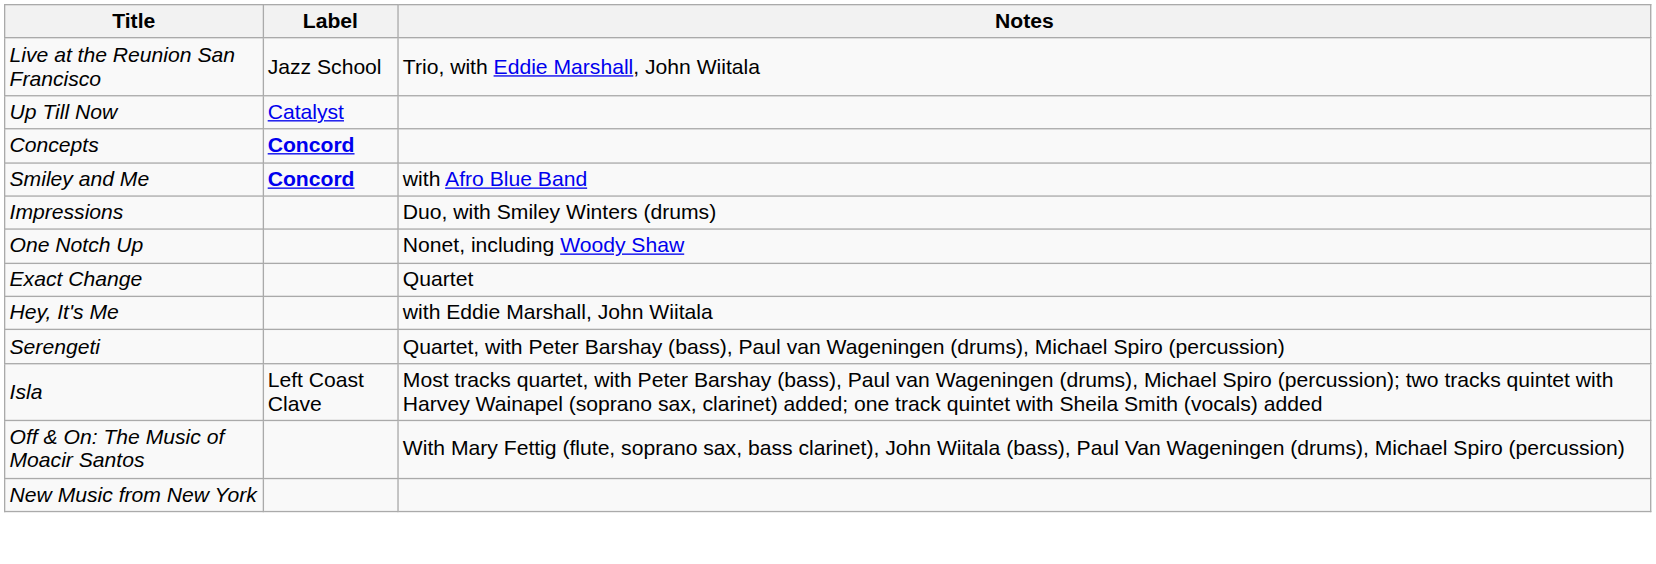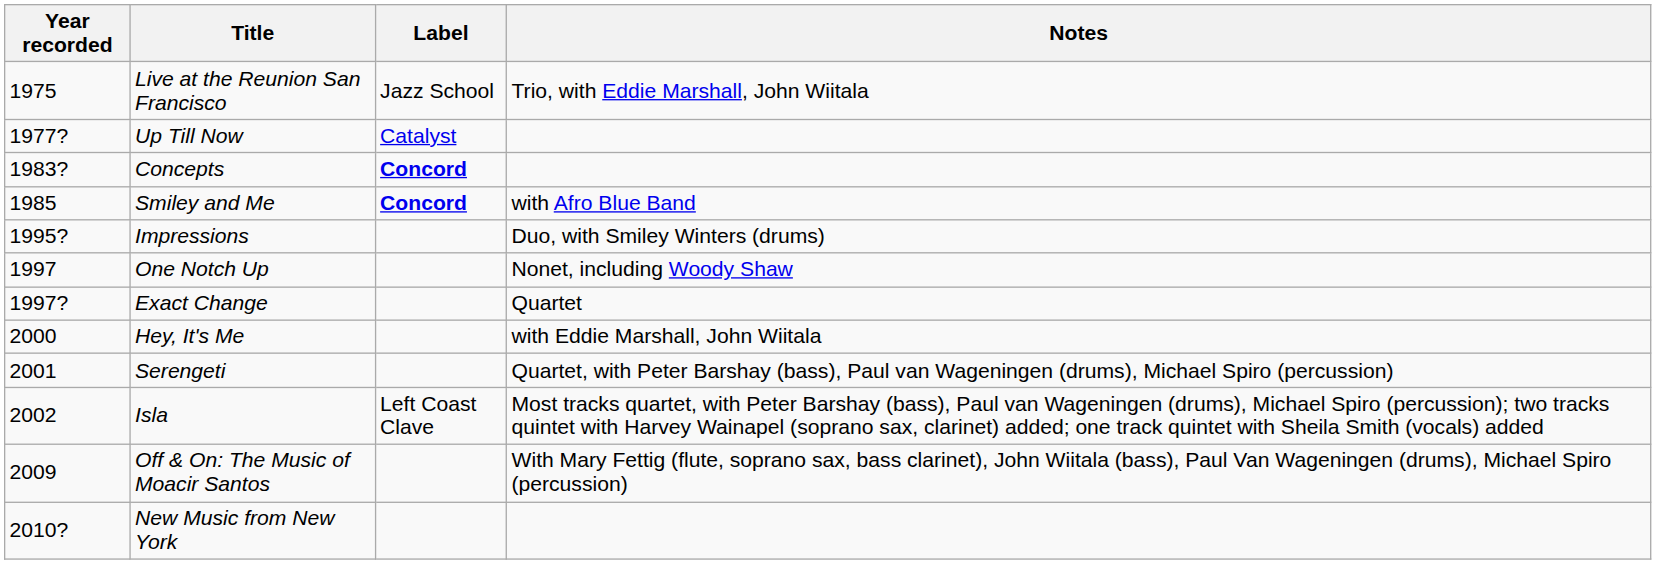 <table class="wikitable sortable">
 <tr>
+<th>Year recorded</th>
 <th>Title</th>
 <th>Label</th>
 <th>Notes</th>
 </tr>
 <tr>
+<td>1975</td>
 <td><em>Live at the Reunion San Francisco</em></td>
 <td>Jazz School</td>
 <td>Trio, with <a href='#'>Eddie Marshall</a>, John Wiitala</td>
 </tr>
 <tr>
+<td>1977?</td>
 <td><em>Up Till Now</em></td>
 <td><a href='#'>Catalyst</a></td>
 <td></td>
 </tr>
 <tr>
+<td>1983?</td>
 <td><em>Concepts</em></td>
 <td><strong><a href='#'>Concord</a></strong></td>
 <td></td>
 </tr>
 <tr>
+<td>1985</td>
 <td><em>Smiley and Me</em></td>
 <td><strong><a href='#'>Concord</a></strong></td>
 <td>with <a href='#'>Afro Blue Band</a></td>
 </tr>
 <tr>
+<td>1995?</td>
 <td><em>Impressions</em></td>
 <td></td>
 <td>Duo, with Smiley Winters (drums)</td>
 </tr>
 <tr>
+<td>1997</td>
 <td><em>One Notch Up</em></td>
 <td></td>
 <td>Nonet, including <a href='#'>Woody Shaw</a></td>
 </tr>
 <tr>
+<td>1997?</td>
 <td><em>Exact Change</em></td>
 <td></td>
 <td>Quartet</td>
 </tr>
 <tr>
+<td>2000</td>
 <td><em>Hey, It's Me</em></td>
 <td></td>
 <td>with Eddie Marshall, John Wiitala</td>
 </tr>
 <tr>
+<td>2001</td>
 <td><em>Serengeti</em></td>
 <td></td>
 <td>Quartet, with Peter Barshay (bass), Paul van Wageningen (drums), Michael Spiro (percussion)</td>
 </tr>
 <tr>
+<td>2002</td>
 <td><em>Isla</em></td>
 <td>Left Coast Clave</td>
 <td>Most tracks quartet, with Peter Barshay (bass), Paul van Wageningen (drums), Michael Spiro (percussion); two tracks quintet with Harvey Wainapel (soprano sax, clarinet) added; one track quintet with Sheila Smith (vocals) added</td>
 </tr>
 <tr>
+<td>2009</td>
 <td><em>Off & On: The Music of Moacir Santos</em></td>
 <td></td>
 <td>With Mary Fettig (flute, soprano sax, bass clarinet), John Wiitala (bass), Paul Van Wageningen (drums), Michael Spiro (percussion)</td>
 </tr>
 <tr>
+<td>2010?</td>
 <td><em>New Music from New York</em></td>
 <td></td>
 <td></td>
 </tr>
 </table>
